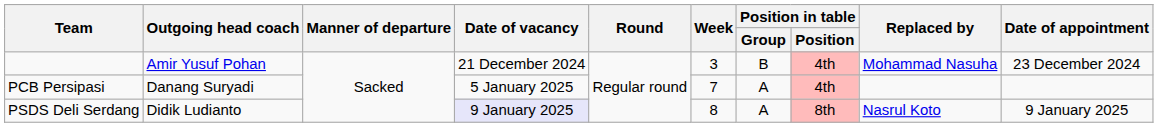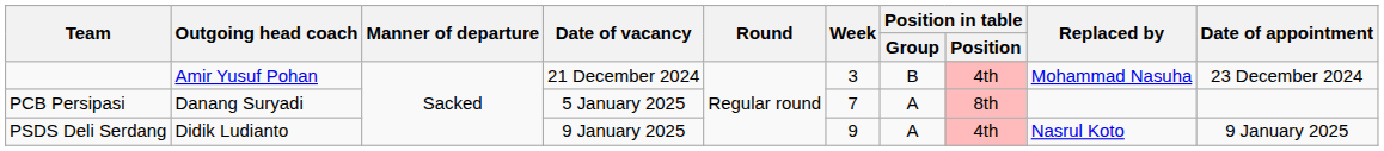 <table class="wikitable" style="font-size:85%;">
 <tr>
 <th rowspan="2">Team</th>
 <th rowspan="2">Outgoing head coach</th>
 <th rowspan="2">Manner of departure</th>
 <th rowspan="2">Date of vacancy</th>
 <th rowspan="2">Round</th>
 <th rowspan="2">Week</th>
 <th colspan="2">Position in table</th>
 <th rowspan="2">Replaced by</th>
 <th rowspan="2">Date of appointment</th>
 </tr>
 <tr>
 <th>Group</th>
 <th>Position</th>
 </tr>
 <tr>
 <td></td>
 <td> <a href='#'>Amir Yusuf Pohan</a></td>
 <td align="center" rowspan="3">Sacked</td>
 <td align="center">21 December 2024</td>
 <td align="center" rowspan="3">Regular round</td>
 <td align="center">3</td>
 <td align="center">B</td>
 <td align="center" style="background-color: #FFBBBB;">4th</td>
 <td> <a href='#'>Mohammad Nasuha</a></td>
 <td align="center">23 December 2024</td>
 </tr>
 <tr>
 <td>PCB Persipasi</td>
 <td> Danang Suryadi</td>
 <td align="center">5 January 2025</td>
 <td align="center">7</td>
 <td align="center">A</td>
-<td align="center" style="background-color: #FFBBBB;">4th</td>
+<td align="center" style="background-color: #FFBBBB;">8th</td>
 <td></td>
 <td align="center"></td>
 </tr>
 <tr>
 <td>PSDS Deli Serdang</td>
 <td> Didik Ludianto</td>
-<td align="center" style="background: lavender;">9 January 2025</td>
-<td align="center">8</td>
+<td align="center">9 January 2025</td>
+<td align="center">9</td>
 <td align="center">A</td>
-<td align="center" style="background-color: #FFBBBB;">8th</td>
+<td align="center" style="background-color: #FFBBBB;">4th</td>
 <td> <a href='#'>Nasrul Koto</a></td>
 <td align="center">9 January 2025</td>
 </tr>
 </table>
